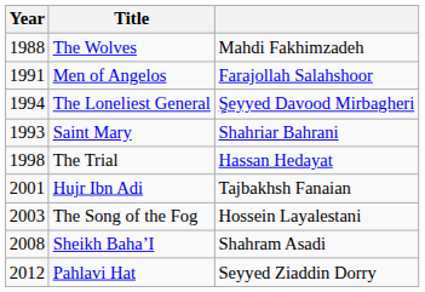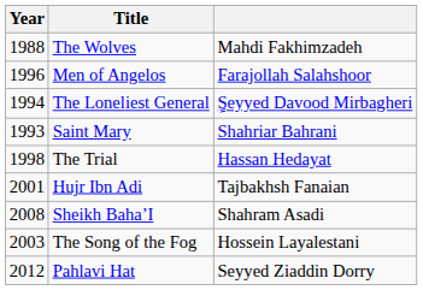 <table class="wikitable">
 <tr>
 <th>Year</th>
 <th>Title</th>
 <th></th>
 </tr>
 <tr>
 <td>1988</td>
 <td><a href='#'>The Wolves</a></td>
 <td>Mahdi Fakhimzadeh</td>
 </tr>
 <tr>
-<td>1991</td>
+<td>1996</td>
 <td><a href='#'>Men of Angelos</a></td>
 <td><a href='#'>Farajollah Salahshoor</a></td>
 </tr>
 <tr>
 <td>1994</td>
 <td><a href='#'>The Loneliest General</a></td>
 <td><a href='#'>ٍSeyyed Davood Mirbagheri</a></td>
 </tr>
 <tr>
 <td>1993</td>
 <td><a href='#'>Saint Mary</a></td>
 <td><a href='#'>Shahriar Bahrani</a></td>
 </tr>
 <tr>
 <td>1998</td>
 <td>The Trial</td>
 <td><a href='#'>Hassan Hedayat</a></td>
 </tr>
 <tr>
 <td>2001</td>
 <td><a href='#'>Hujr Ibn Adi</a></td>
 <td>Tajbakhsh Fanaian</td>
 </tr>
 <tr>
+<td>2008</td>
+<td><a href='#'>Sheikh Baha’I</a></td>
+<td>Shahram Asadi</td>
+</tr>
+<tr>
 <td>2003</td>
 <td>The Song of the Fog</td>
 <td>Hossein Layalestani</td>
-</tr>
-<tr>
-<td>2008</td>
-<td><a href='#'>Sheikh Baha’I</a></td>
-<td>Shahram Asadi</td>
 </tr>
 <tr>
 <td>2012</td>
 <td><a href='#'>Pahlavi Hat</a></td>
 <td>Seyyed Ziaddin Dorry</td>
 </tr>
 </table>
